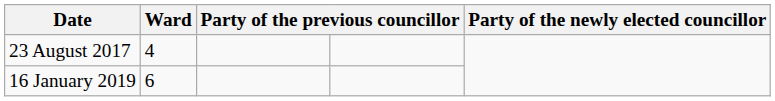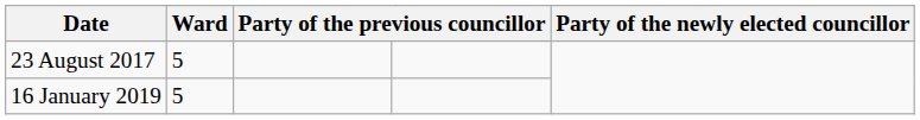 <table class="wikitable">
 <tr>
 <th>Date</th>
 <th>Ward</th>
 <th colspan=2>Party of the previous councillor</th>
 <th colspan=2>Party of the newly elected councillor</th>
 </tr>
 <tr>
 <td>23 August 2017</td>
-<td>4</td>
+<td>5</td>
 <td></td>
 <td></td>
 </tr>
 <tr>
 <td>16 January 2019</td>
-<td>6</td>
+<td>5</td>
 <td></td>
 <td></td>
 </tr>
 </table>
